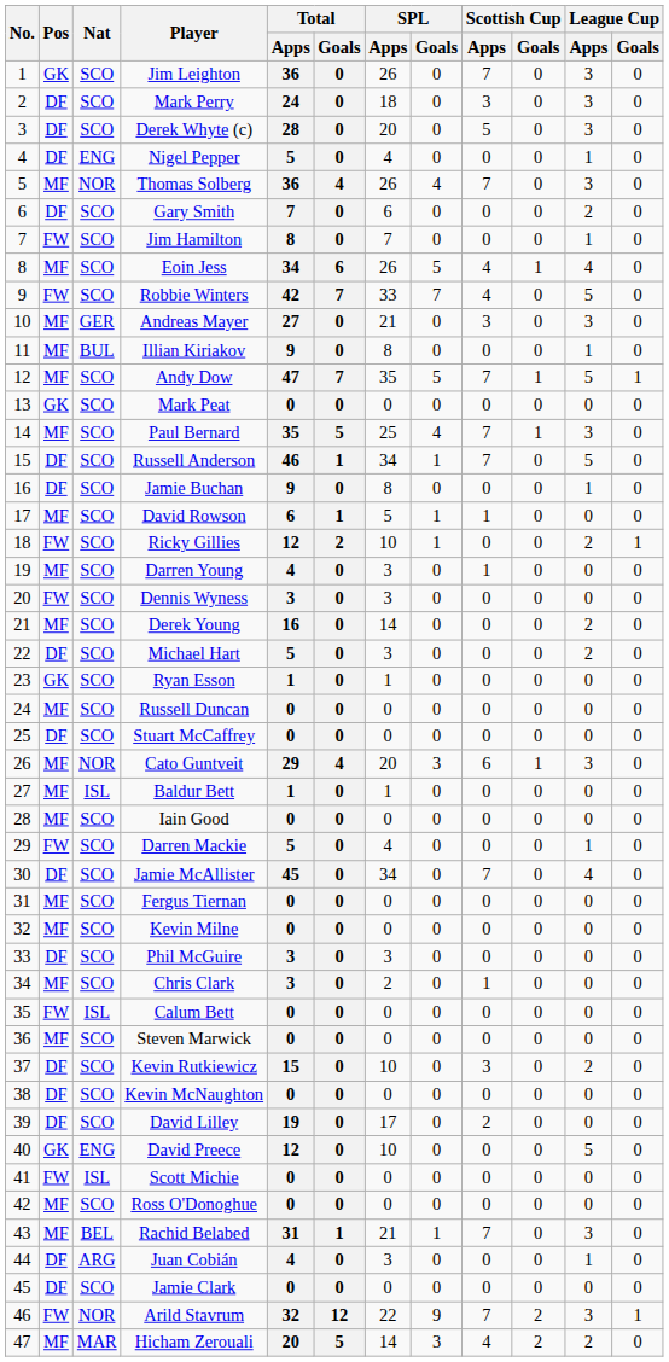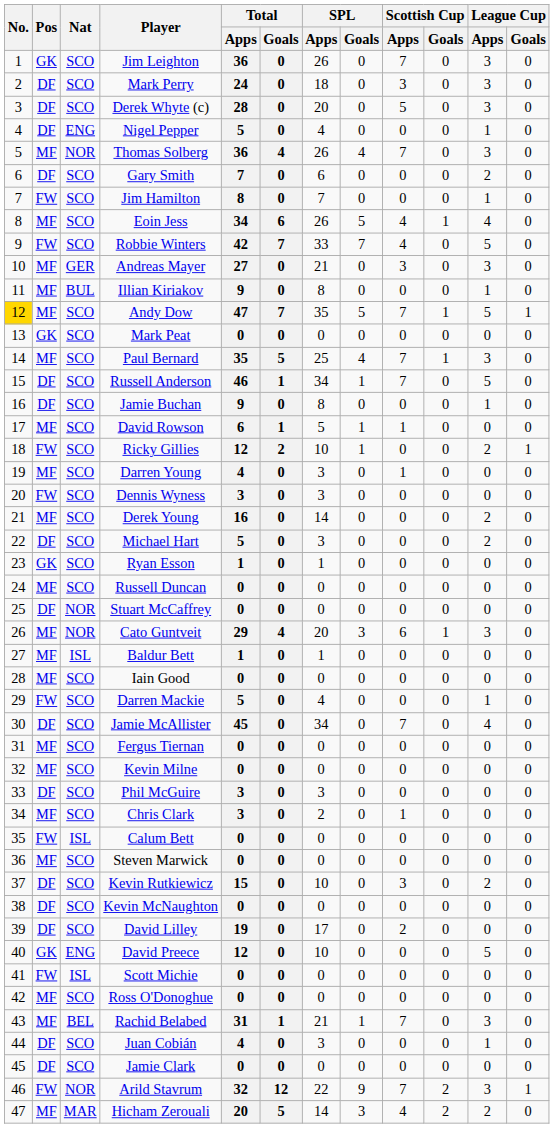 <table class="wikitable sortable" style="text-align: center;">
 <tr>
 <th rowspan="2"><abbr>No.</abbr></th>
 <th rowspan="2"><abbr>Pos</abbr></th>
 <th rowspan="2"><abbr>Nat</abbr></th>
 <th rowspan="2">Player</th>
 <th colspan="2">Total</th>
 <th colspan="2">SPL</th>
 <th colspan="2">Scottish Cup</th>
 <th colspan="2">League Cup</th>
 </tr>
 <tr>
 <th>Apps</th>
 <th>Goals</th>
 <th>Apps</th>
 <th>Goals</th>
 <th>Apps</th>
 <th>Goals</th>
 <th>Apps</th>
 <th>Goals</th>
 </tr>
 <tr>
 <td>1</td>
 <td><a href='#'>GK</a></td>
 <td> <a href='#'>SCO</a></td>
 <td><a href='#'>Jim Leighton</a></td>
 <th>36</th>
 <th>0</th>
 <td>26</td>
 <td>0</td>
 <td>7</td>
 <td>0</td>
 <td>3</td>
 <td>0</td>
 </tr>
 <tr>
 <td>2</td>
 <td><a href='#'>DF</a></td>
 <td> <a href='#'>SCO</a></td>
 <td><a href='#'>Mark Perry</a></td>
 <th>24</th>
 <th>0</th>
 <td>18</td>
 <td>0</td>
 <td>3</td>
 <td>0</td>
 <td>3</td>
 <td>0</td>
 </tr>
 <tr>
 <td>3</td>
 <td><a href='#'>DF</a></td>
 <td> <a href='#'>SCO</a></td>
 <td><a href='#'>Derek Whyte</a> (c)</td>
 <th>28</th>
 <th>0</th>
 <td>20</td>
 <td>0</td>
 <td>5</td>
 <td>0</td>
 <td>3</td>
 <td>0</td>
 </tr>
 <tr>
 <td>4</td>
 <td><a href='#'>DF</a></td>
 <td> <a href='#'>ENG</a></td>
 <td><a href='#'>Nigel Pepper</a></td>
 <th>5</th>
 <th>0</th>
 <td>4</td>
 <td>0</td>
 <td>0</td>
 <td>0</td>
 <td>1</td>
 <td>0</td>
 </tr>
 <tr>
 <td>5</td>
 <td><a href='#'>MF</a></td>
 <td> <a href='#'>NOR</a></td>
 <td><a href='#'>Thomas Solberg</a></td>
 <th>36</th>
 <th>4</th>
 <td>26</td>
 <td>4</td>
 <td>7</td>
 <td>0</td>
 <td>3</td>
 <td>0</td>
 </tr>
 <tr>
 <td>6</td>
 <td><a href='#'>DF</a></td>
 <td> <a href='#'>SCO</a></td>
 <td><a href='#'>Gary Smith</a></td>
 <th>7</th>
 <th>0</th>
 <td>6</td>
 <td>0</td>
 <td>0</td>
 <td>0</td>
 <td>2</td>
 <td>0</td>
 </tr>
 <tr>
 <td>7</td>
 <td><a href='#'>FW</a></td>
 <td> <a href='#'>SCO</a></td>
 <td><a href='#'>Jim Hamilton</a></td>
 <th>8</th>
 <th>0</th>
 <td>7</td>
 <td>0</td>
 <td>0</td>
 <td>0</td>
 <td>1</td>
 <td>0</td>
 </tr>
 <tr>
 <td>8</td>
 <td><a href='#'>MF</a></td>
 <td> <a href='#'>SCO</a></td>
 <td><a href='#'>Eoin Jess</a></td>
 <th>34</th>
 <th>6</th>
 <td>26</td>
 <td>5</td>
 <td>4</td>
 <td>1</td>
 <td>4</td>
 <td>0</td>
 </tr>
 <tr>
 <td>9</td>
 <td><a href='#'>FW</a></td>
 <td> <a href='#'>SCO</a></td>
 <td><a href='#'>Robbie Winters</a></td>
 <th>42</th>
 <th>7</th>
 <td>33</td>
 <td>7</td>
 <td>4</td>
 <td>0</td>
 <td>5</td>
 <td>0</td>
 </tr>
 <tr>
 <td>10</td>
 <td><a href='#'>MF</a></td>
 <td> <a href='#'>GER</a></td>
 <td><a href='#'>Andreas Mayer</a></td>
 <th>27</th>
 <th>0</th>
 <td>21</td>
 <td>0</td>
 <td>3</td>
 <td>0</td>
 <td>3</td>
 <td>0</td>
 </tr>
 <tr>
 <td>11</td>
 <td><a href='#'>MF</a></td>
 <td> <a href='#'>BUL</a></td>
 <td><a href='#'>Illian Kiriakov</a></td>
 <th>9</th>
 <th>0</th>
 <td>8</td>
 <td>0</td>
 <td>0</td>
 <td>0</td>
 <td>1</td>
 <td>0</td>
 </tr>
 <tr>
-<td>12</td>
+<td style="background: gold;">12</td>
 <td><a href='#'>MF</a></td>
 <td> <a href='#'>SCO</a></td>
 <td><a href='#'>Andy Dow</a></td>
 <th>47</th>
 <th>7</th>
 <td>35</td>
 <td>5</td>
 <td>7</td>
 <td>1</td>
 <td>5</td>
 <td>1</td>
 </tr>
 <tr>
 <td>13</td>
 <td><a href='#'>GK</a></td>
 <td> <a href='#'>SCO</a></td>
 <td><a href='#'>Mark Peat</a></td>
 <th>0</th>
 <th>0</th>
 <td>0</td>
 <td>0</td>
 <td>0</td>
 <td>0</td>
 <td>0</td>
 <td>0</td>
 </tr>
 <tr>
 <td>14</td>
 <td><a href='#'>MF</a></td>
 <td> <a href='#'>SCO</a></td>
 <td><a href='#'>Paul Bernard</a></td>
 <th>35</th>
 <th>5</th>
 <td>25</td>
 <td>4</td>
 <td>7</td>
 <td>1</td>
 <td>3</td>
 <td>0</td>
 </tr>
 <tr>
 <td>15</td>
 <td><a href='#'>DF</a></td>
 <td> <a href='#'>SCO</a></td>
 <td><a href='#'>Russell Anderson</a></td>
 <th>46</th>
 <th>1</th>
 <td>34</td>
 <td>1</td>
 <td>7</td>
 <td>0</td>
 <td>5</td>
 <td>0</td>
 </tr>
 <tr>
 <td>16</td>
 <td><a href='#'>DF</a></td>
 <td> <a href='#'>SCO</a></td>
 <td><a href='#'>Jamie Buchan</a></td>
 <th>9</th>
 <th>0</th>
 <td>8</td>
 <td>0</td>
 <td>0</td>
 <td>0</td>
 <td>1</td>
 <td>0</td>
 </tr>
 <tr>
 <td>17</td>
 <td><a href='#'>MF</a></td>
 <td> <a href='#'>SCO</a></td>
 <td><a href='#'>David Rowson</a></td>
 <th>6</th>
 <th>1</th>
 <td>5</td>
 <td>1</td>
 <td>1</td>
 <td>0</td>
 <td>0</td>
 <td>0</td>
 </tr>
 <tr>
 <td>18</td>
 <td><a href='#'>FW</a></td>
 <td> <a href='#'>SCO</a></td>
 <td><a href='#'>Ricky Gillies</a></td>
 <th>12</th>
 <th>2</th>
 <td>10</td>
 <td>1</td>
 <td>0</td>
 <td>0</td>
 <td>2</td>
 <td>1</td>
 </tr>
 <tr>
 <td>19</td>
 <td><a href='#'>MF</a></td>
 <td> <a href='#'>SCO</a></td>
 <td><a href='#'>Darren Young</a></td>
 <th>4</th>
 <th>0</th>
 <td>3</td>
 <td>0</td>
 <td>1</td>
 <td>0</td>
 <td>0</td>
 <td>0</td>
 </tr>
 <tr>
 <td>20</td>
 <td><a href='#'>FW</a></td>
 <td> <a href='#'>SCO</a></td>
 <td><a href='#'>Dennis Wyness</a></td>
 <th>3</th>
 <th>0</th>
 <td>3</td>
 <td>0</td>
 <td>0</td>
 <td>0</td>
 <td>0</td>
 <td>0</td>
 </tr>
 <tr>
 <td>21</td>
 <td><a href='#'>MF</a></td>
 <td> <a href='#'>SCO</a></td>
 <td><a href='#'>Derek Young</a></td>
 <th>16</th>
 <th>0</th>
 <td>14</td>
 <td>0</td>
 <td>0</td>
 <td>0</td>
 <td>2</td>
 <td>0</td>
 </tr>
 <tr>
 <td>22</td>
 <td><a href='#'>DF</a></td>
 <td> <a href='#'>SCO</a></td>
 <td><a href='#'>Michael Hart</a></td>
 <th>5</th>
 <th>0</th>
 <td>3</td>
 <td>0</td>
 <td>0</td>
 <td>0</td>
 <td>2</td>
 <td>0</td>
 </tr>
 <tr>
 <td>23</td>
 <td><a href='#'>GK</a></td>
 <td> <a href='#'>SCO</a></td>
 <td><a href='#'>Ryan Esson</a></td>
 <th>1</th>
 <th>0</th>
 <td>1</td>
 <td>0</td>
 <td>0</td>
 <td>0</td>
 <td>0</td>
 <td>0</td>
 </tr>
 <tr>
 <td>24</td>
 <td><a href='#'>MF</a></td>
 <td> <a href='#'>SCO</a></td>
 <td><a href='#'>Russell Duncan</a></td>
 <th>0</th>
 <th>0</th>
 <td>0</td>
 <td>0</td>
 <td>0</td>
 <td>0</td>
 <td>0</td>
 <td>0</td>
 </tr>
 <tr>
 <td>25</td>
 <td><a href='#'>DF</a></td>
-<td> <a href='#'>SCO</a></td>
+<td> <a href='#'>NOR</a></td>
 <td><a href='#'>Stuart McCaffrey</a></td>
 <th>0</th>
 <th>0</th>
 <td>0</td>
 <td>0</td>
 <td>0</td>
 <td>0</td>
 <td>0</td>
 <td>0</td>
 </tr>
 <tr>
 <td>26</td>
 <td><a href='#'>MF</a></td>
 <td> <a href='#'>NOR</a></td>
 <td><a href='#'>Cato Guntveit</a></td>
 <th>29</th>
 <th>4</th>
 <td>20</td>
 <td>3</td>
 <td>6</td>
 <td>1</td>
 <td>3</td>
 <td>0</td>
 </tr>
 <tr>
 <td>27</td>
 <td><a href='#'>MF</a></td>
 <td> <a href='#'>ISL</a></td>
 <td><a href='#'>Baldur Bett</a></td>
 <th>1</th>
 <th>0</th>
 <td>1</td>
 <td>0</td>
 <td>0</td>
 <td>0</td>
 <td>0</td>
 <td>0</td>
 </tr>
 <tr>
 <td>28</td>
 <td><a href='#'>MF</a></td>
 <td> <a href='#'>SCO</a></td>
 <td>Iain Good</td>
 <th>0</th>
 <th>0</th>
 <td>0</td>
 <td>0</td>
 <td>0</td>
 <td>0</td>
 <td>0</td>
 <td>0</td>
 </tr>
 <tr>
 <td>29</td>
 <td><a href='#'>FW</a></td>
 <td> <a href='#'>SCO</a></td>
 <td><a href='#'>Darren Mackie</a></td>
 <th>5</th>
 <th>0</th>
 <td>4</td>
 <td>0</td>
 <td>0</td>
 <td>0</td>
 <td>1</td>
 <td>0</td>
 </tr>
 <tr>
 <td>30</td>
 <td><a href='#'>DF</a></td>
 <td> <a href='#'>SCO</a></td>
 <td><a href='#'>Jamie McAllister</a></td>
 <th>45</th>
 <th>0</th>
 <td>34</td>
 <td>0</td>
 <td>7</td>
 <td>0</td>
 <td>4</td>
 <td>0</td>
 </tr>
 <tr>
 <td>31</td>
 <td><a href='#'>MF</a></td>
 <td> <a href='#'>SCO</a></td>
 <td><a href='#'>Fergus Tiernan</a></td>
 <th>0</th>
 <th>0</th>
 <td>0</td>
 <td>0</td>
 <td>0</td>
 <td>0</td>
 <td>0</td>
 <td>0</td>
 </tr>
 <tr>
 <td>32</td>
 <td><a href='#'>MF</a></td>
 <td> <a href='#'>SCO</a></td>
 <td><a href='#'>Kevin Milne</a></td>
 <th>0</th>
 <th>0</th>
 <td>0</td>
 <td>0</td>
 <td>0</td>
 <td>0</td>
 <td>0</td>
 <td>0</td>
 </tr>
 <tr>
 <td>33</td>
 <td><a href='#'>DF</a></td>
 <td> <a href='#'>SCO</a></td>
 <td><a href='#'>Phil McGuire</a></td>
 <th>3</th>
 <th>0</th>
 <td>3</td>
 <td>0</td>
 <td>0</td>
 <td>0</td>
 <td>0</td>
 <td>0</td>
 </tr>
 <tr>
 <td>34</td>
 <td><a href='#'>MF</a></td>
 <td> <a href='#'>SCO</a></td>
 <td><a href='#'>Chris Clark</a></td>
 <th>3</th>
 <th>0</th>
 <td>2</td>
 <td>0</td>
 <td>1</td>
 <td>0</td>
 <td>0</td>
 <td>0</td>
 </tr>
 <tr>
 <td>35</td>
 <td><a href='#'>FW</a></td>
 <td> <a href='#'>ISL</a></td>
 <td><a href='#'>Calum Bett</a></td>
 <th>0</th>
 <th>0</th>
 <td>0</td>
 <td>0</td>
 <td>0</td>
 <td>0</td>
 <td>0</td>
 <td>0</td>
 </tr>
 <tr>
 <td>36</td>
 <td><a href='#'>MF</a></td>
 <td> <a href='#'>SCO</a></td>
 <td>Steven Marwick</td>
 <th>0</th>
 <th>0</th>
 <td>0</td>
 <td>0</td>
 <td>0</td>
 <td>0</td>
 <td>0</td>
 <td>0</td>
 </tr>
 <tr>
 <td>37</td>
 <td><a href='#'>DF</a></td>
 <td> <a href='#'>SCO</a></td>
 <td><a href='#'>Kevin Rutkiewicz</a></td>
 <th>15</th>
 <th>0</th>
 <td>10</td>
 <td>0</td>
 <td>3</td>
 <td>0</td>
 <td>2</td>
 <td>0</td>
 </tr>
 <tr>
 <td>38</td>
 <td><a href='#'>DF</a></td>
 <td> <a href='#'>SCO</a></td>
 <td><a href='#'>Kevin McNaughton</a></td>
 <th>0</th>
 <th>0</th>
 <td>0</td>
 <td>0</td>
 <td>0</td>
 <td>0</td>
 <td>0</td>
 <td>0</td>
 </tr>
 <tr>
 <td>39</td>
 <td><a href='#'>DF</a></td>
 <td> <a href='#'>SCO</a></td>
 <td><a href='#'>David Lilley</a></td>
 <th>19</th>
 <th>0</th>
 <td>17</td>
 <td>0</td>
 <td>2</td>
 <td>0</td>
 <td>0</td>
 <td>0</td>
 </tr>
 <tr>
 <td>40</td>
 <td><a href='#'>GK</a></td>
 <td> <a href='#'>ENG</a></td>
 <td><a href='#'>David Preece</a></td>
 <th>12</th>
 <th>0</th>
 <td>10</td>
 <td>0</td>
 <td>0</td>
 <td>0</td>
 <td>5</td>
 <td>0</td>
 </tr>
 <tr>
 <td>41</td>
 <td><a href='#'>FW</a></td>
 <td> <a href='#'>ISL</a></td>
 <td><a href='#'>Scott Michie</a></td>
 <th>0</th>
 <th>0</th>
 <td>0</td>
 <td>0</td>
 <td>0</td>
 <td>0</td>
 <td>0</td>
 <td>0</td>
 </tr>
 <tr>
 <td>42</td>
 <td><a href='#'>MF</a></td>
 <td> <a href='#'>SCO</a></td>
 <td><a href='#'>Ross O'Donoghue</a></td>
 <th>0</th>
 <th>0</th>
 <td>0</td>
 <td>0</td>
 <td>0</td>
 <td>0</td>
 <td>0</td>
 <td>0</td>
 </tr>
 <tr>
 <td>43</td>
 <td><a href='#'>MF</a></td>
 <td> <a href='#'>BEL</a></td>
 <td><a href='#'>Rachid Belabed</a></td>
 <th>31</th>
 <th>1</th>
 <td>21</td>
 <td>1</td>
 <td>7</td>
 <td>0</td>
 <td>3</td>
 <td>0</td>
 </tr>
 <tr>
 <td>44</td>
 <td><a href='#'>DF</a></td>
-<td> <a href='#'>ARG</a></td>
+<td> <a href='#'>SCO</a></td>
 <td><a href='#'>Juan Cobián</a></td>
 <th>4</th>
 <th>0</th>
 <td>3</td>
 <td>0</td>
 <td>0</td>
 <td>0</td>
 <td>1</td>
 <td>0</td>
 </tr>
 <tr>
 <td>45</td>
 <td><a href='#'>DF</a></td>
 <td> <a href='#'>SCO</a></td>
 <td><a href='#'>Jamie Clark</a></td>
 <th>0</th>
 <th>0</th>
 <td>0</td>
 <td>0</td>
 <td>0</td>
 <td>0</td>
 <td>0</td>
 <td>0</td>
 </tr>
 <tr>
 <td>46</td>
 <td><a href='#'>FW</a></td>
 <td> <a href='#'>NOR</a></td>
 <td><a href='#'>Arild Stavrum</a></td>
 <th>32</th>
 <th>12</th>
 <td>22</td>
 <td>9</td>
 <td>7</td>
 <td>2</td>
 <td>3</td>
 <td>1</td>
 </tr>
 <tr>
 <td>47</td>
 <td><a href='#'>MF</a></td>
 <td> <a href='#'>MAR</a></td>
 <td><a href='#'>Hicham Zerouali</a></td>
 <th>20</th>
 <th>5</th>
 <td>14</td>
 <td>3</td>
 <td>4</td>
 <td>2</td>
 <td>2</td>
 <td>0</td>
 </tr>
 </table>
